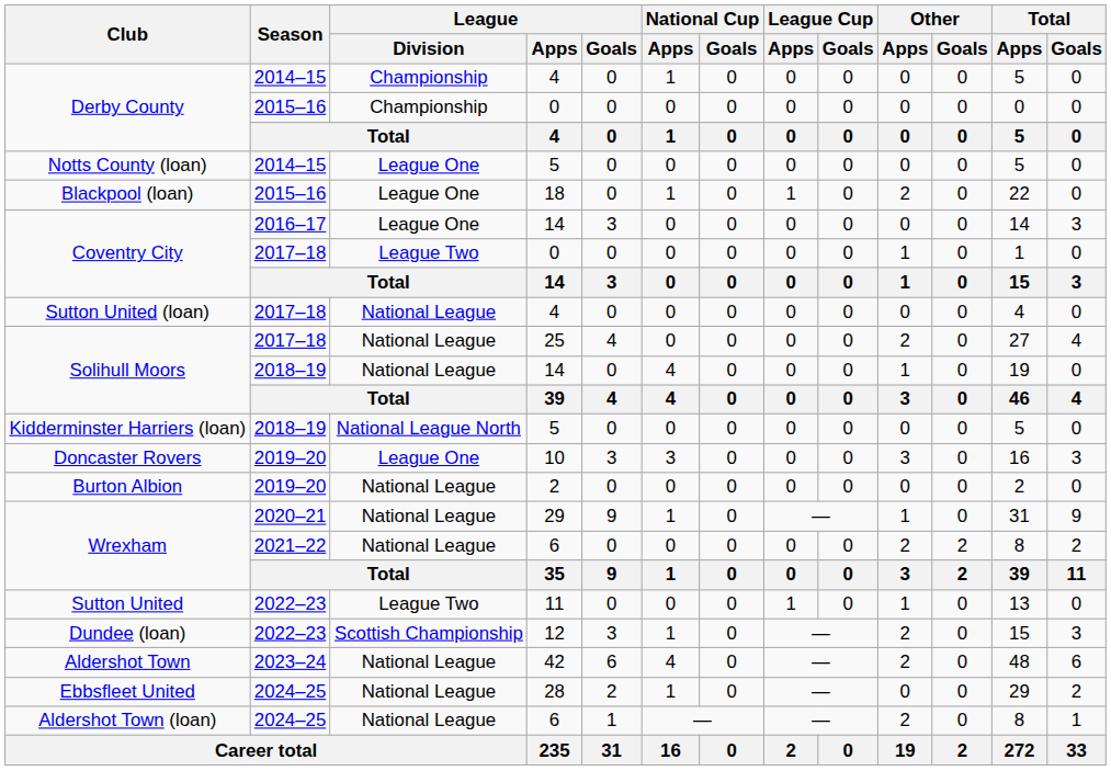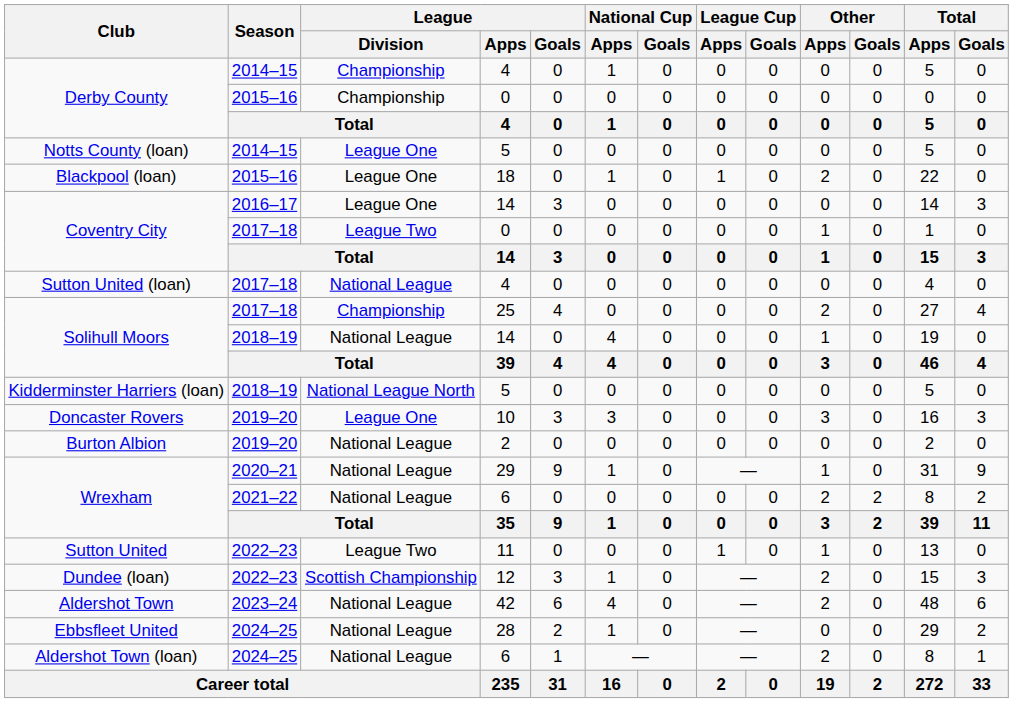 <table class="wikitable" style="text-align: center;">
 <tr>
 <th rowspan="2">Club</th>
 <th rowspan="2">Season</th>
 <th colspan="3">League</th>
 <th colspan="2">National Cup</th>
 <th colspan="2">League Cup</th>
 <th colspan="2">Other</th>
 <th colspan="2">Total</th>
 </tr>
 <tr>
 <th scope="col">Division</th>
 <th scope="col">Apps</th>
 <th scope="col">Goals</th>
 <th scope="col">Apps</th>
 <th scope="col">Goals</th>
 <th scope="col">Apps</th>
 <th scope="col">Goals</th>
 <th scope="col">Apps</th>
 <th scope="col">Goals</th>
 <th scope="col">Apps</th>
 <th scope="col">Goals</th>
 </tr>
 <tr>
 <td rowspan="3"><a href='#'>Derby County</a></td>
 <td><a href='#'>2014–15</a></td>
 <td><a href='#'>Championship</a></td>
 <td>4</td>
 <td>0</td>
 <td>1</td>
 <td>0</td>
 <td>0</td>
 <td>0</td>
 <td>0</td>
 <td>0</td>
 <td>5</td>
 <td>0</td>
 </tr>
 <tr>
 <td><a href='#'>2015–16</a></td>
 <td>Championship</td>
 <td>0</td>
 <td>0</td>
 <td>0</td>
 <td>0</td>
 <td>0</td>
 <td>0</td>
 <td>0</td>
 <td>0</td>
 <td>0</td>
 <td>0</td>
 </tr>
 <tr>
 <th colspan="2">Total</th>
 <th>4</th>
 <th>0</th>
 <th>1</th>
 <th>0</th>
 <th>0</th>
 <th>0</th>
 <th>0</th>
 <th>0</th>
 <th>5</th>
 <th>0</th>
 </tr>
 <tr>
 <td><a href='#'>Notts County</a> (loan)</td>
 <td><a href='#'>2014–15</a></td>
 <td><a href='#'>League One</a></td>
 <td>5</td>
 <td>0</td>
 <td>0</td>
 <td>0</td>
 <td>0</td>
 <td>0</td>
 <td>0</td>
 <td>0</td>
 <td>5</td>
 <td>0</td>
 </tr>
 <tr>
 <td><a href='#'>Blackpool</a> (loan)</td>
 <td><a href='#'>2015–16</a></td>
 <td>League One</td>
 <td>18</td>
 <td>0</td>
 <td>1</td>
 <td>0</td>
 <td>1</td>
 <td>0</td>
 <td>2</td>
 <td>0</td>
 <td>22</td>
 <td>0</td>
 </tr>
 <tr>
 <td rowspan="3"><a href='#'>Coventry City</a></td>
 <td><a href='#'>2016–17</a></td>
 <td>League One</td>
 <td>14</td>
 <td>3</td>
 <td>0</td>
 <td>0</td>
 <td>0</td>
 <td>0</td>
 <td>0</td>
 <td>0</td>
 <td>14</td>
 <td>3</td>
 </tr>
 <tr>
 <td><a href='#'>2017–18</a></td>
 <td><a href='#'>League Two</a></td>
 <td>0</td>
 <td>0</td>
 <td>0</td>
 <td>0</td>
 <td>0</td>
 <td>0</td>
 <td>1</td>
 <td>0</td>
 <td>1</td>
 <td>0</td>
 </tr>
 <tr>
 <th colspan="2">Total</th>
 <th>14</th>
 <th>3</th>
 <th>0</th>
 <th>0</th>
 <th>0</th>
 <th>0</th>
 <th>1</th>
 <th>0</th>
 <th>15</th>
 <th>3</th>
 </tr>
 <tr>
 <td><a href='#'>Sutton United</a> (loan)</td>
 <td><a href='#'>2017–18</a></td>
 <td><a href='#'>National League</a></td>
 <td>4</td>
 <td>0</td>
 <td>0</td>
 <td>0</td>
 <td>0</td>
 <td>0</td>
 <td>0</td>
 <td>0</td>
 <td>4</td>
 <td>0</td>
 </tr>
 <tr>
 <td rowspan="3"><a href='#'>Solihull Moors</a></td>
 <td><a href='#'>2017–18</a></td>
-<td>National League</td>
+<td><a href='#'>Championship</a></td>
 <td>25</td>
 <td>4</td>
 <td>0</td>
 <td>0</td>
 <td>0</td>
 <td>0</td>
 <td>2</td>
 <td>0</td>
 <td>27</td>
 <td>4</td>
 </tr>
 <tr>
 <td><a href='#'>2018–19</a></td>
 <td>National League</td>
 <td>14</td>
 <td>0</td>
 <td>4</td>
 <td>0</td>
 <td>0</td>
 <td>0</td>
 <td>1</td>
 <td>0</td>
 <td>19</td>
 <td>0</td>
 </tr>
 <tr>
 <th colspan="2">Total</th>
 <th>39</th>
 <th>4</th>
 <th>4</th>
 <th>0</th>
 <th>0</th>
 <th>0</th>
 <th>3</th>
 <th>0</th>
 <th>46</th>
 <th>4</th>
 </tr>
 <tr>
 <td><a href='#'>Kidderminster Harriers</a> (loan)</td>
 <td><a href='#'>2018–19</a></td>
 <td><a href='#'>National League North</a></td>
 <td>5</td>
 <td>0</td>
 <td>0</td>
 <td>0</td>
 <td>0</td>
 <td>0</td>
 <td>0</td>
 <td>0</td>
 <td>5</td>
 <td>0</td>
 </tr>
 <tr>
 <td><a href='#'>Doncaster Rovers</a></td>
 <td><a href='#'>2019–20</a></td>
 <td><a href='#'>League One</a></td>
 <td>10</td>
 <td>3</td>
 <td>3</td>
 <td>0</td>
 <td>0</td>
 <td>0</td>
 <td>3</td>
 <td>0</td>
 <td>16</td>
 <td>3</td>
 </tr>
 <tr>
 <td><a href='#'>Burton Albion</a></td>
 <td><a href='#'>2019–20</a></td>
 <td>National League</td>
 <td>2</td>
 <td>0</td>
 <td>0</td>
 <td>0</td>
 <td>0</td>
 <td>0</td>
 <td>0</td>
 <td>0</td>
 <td>2</td>
 <td>0</td>
 </tr>
 <tr>
 <td rowspan="3"><a href='#'>Wrexham</a></td>
 <td><a href='#'>2020–21</a></td>
 <td>National League</td>
 <td>29</td>
 <td>9</td>
 <td>1</td>
 <td>0</td>
 <td colspan="2">—</td>
 <td>1</td>
 <td>0</td>
 <td>31</td>
 <td>9</td>
 </tr>
 <tr>
 <td><a href='#'>2021–22</a></td>
 <td>National League</td>
 <td>6</td>
 <td>0</td>
 <td>0</td>
 <td>0</td>
 <td>0</td>
 <td>0</td>
 <td>2</td>
 <td>2</td>
 <td>8</td>
 <td>2</td>
 </tr>
 <tr>
 <th colspan="2">Total</th>
 <th>35</th>
 <th>9</th>
 <th>1</th>
 <th>0</th>
 <th>0</th>
 <th>0</th>
 <th>3</th>
 <th>2</th>
 <th>39</th>
 <th>11</th>
 </tr>
 <tr>
 <td><a href='#'>Sutton United</a></td>
 <td><a href='#'>2022–23</a></td>
 <td>League Two</td>
 <td>11</td>
 <td>0</td>
 <td>0</td>
 <td>0</td>
 <td>1</td>
 <td>0</td>
 <td>1</td>
 <td>0</td>
 <td>13</td>
 <td>0</td>
 </tr>
 <tr>
 <td><a href='#'>Dundee</a> (loan)</td>
 <td><a href='#'>2022–23</a></td>
 <td><a href='#'>Scottish Championship</a></td>
 <td>12</td>
 <td>3</td>
 <td>1</td>
 <td>0</td>
 <td colspan="2">—</td>
 <td>2</td>
 <td>0</td>
 <td>15</td>
 <td>3</td>
 </tr>
 <tr>
 <td><a href='#'>Aldershot Town</a></td>
 <td><a href='#'>2023–24</a></td>
 <td>National League</td>
 <td>42</td>
 <td>6</td>
 <td>4</td>
 <td>0</td>
 <td colspan="2">—</td>
 <td>2</td>
 <td>0</td>
 <td>48</td>
 <td>6</td>
 </tr>
 <tr>
 <td><a href='#'>Ebbsfleet United</a></td>
 <td><a href='#'>2024–25</a></td>
 <td>National League</td>
 <td>28</td>
 <td>2</td>
 <td>1</td>
 <td>0</td>
 <td colspan="2">—</td>
 <td>0</td>
 <td>0</td>
 <td>29</td>
 <td>2</td>
 </tr>
 <tr>
 <td><a href='#'>Aldershot Town</a> (loan)</td>
 <td><a href='#'>2024–25</a></td>
 <td>National League</td>
 <td>6</td>
 <td>1</td>
 <td colspan="2">—</td>
 <td colspan="2">—</td>
 <td>2</td>
 <td>0</td>
 <td>8</td>
 <td>1</td>
 </tr>
 <tr>
 <th colspan="3">Career total</th>
 <th>235</th>
 <th>31</th>
 <th>16</th>
 <th>0</th>
 <th>2</th>
 <th>0</th>
 <th>19</th>
 <th>2</th>
 <th>272</th>
 <th>33</th>
 </tr>
 </table>
